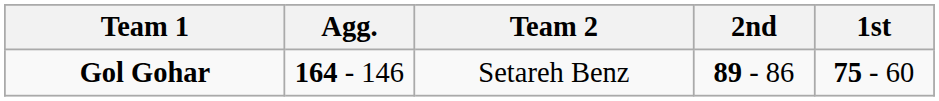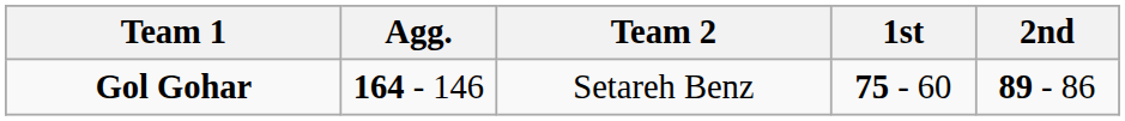 <table class="wikitable" style="text-align:center">
 <tr>
 <th width=150>Team 1</th>
 <th width=65>Agg.</th>
 <th width=150>Team 2</th>
+<th width=60>1st</th>
 <th width=60>2nd</th>
-<th width=60>1st</th>
 </tr>
 <tr>
 <td><strong>Gol Gohar</strong></td>
 <td><strong>164</strong> - 146</td>
 <td>Setareh Benz</td>
+<td><strong>75</strong> - 60</td>
 <td><strong>89</strong> - 86</td>
-<td><strong>75</strong> - 60</td>
 </tr>
 </table>
